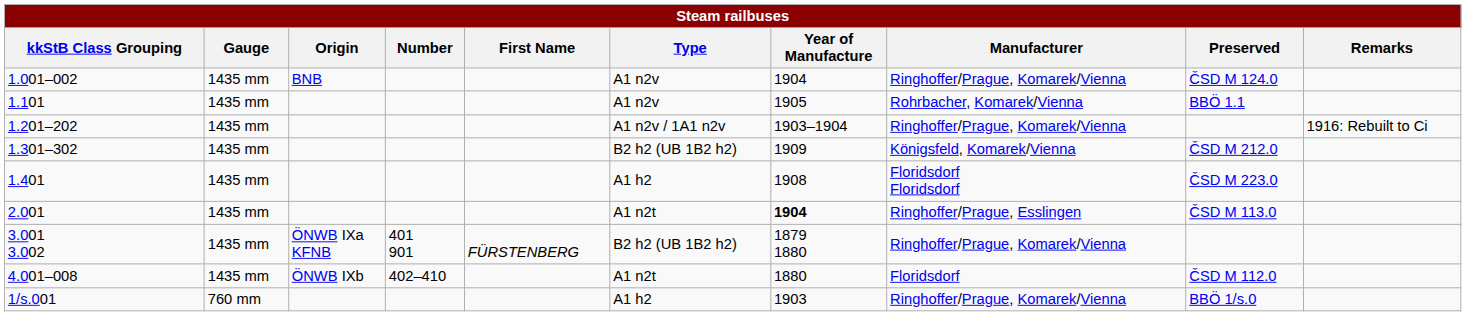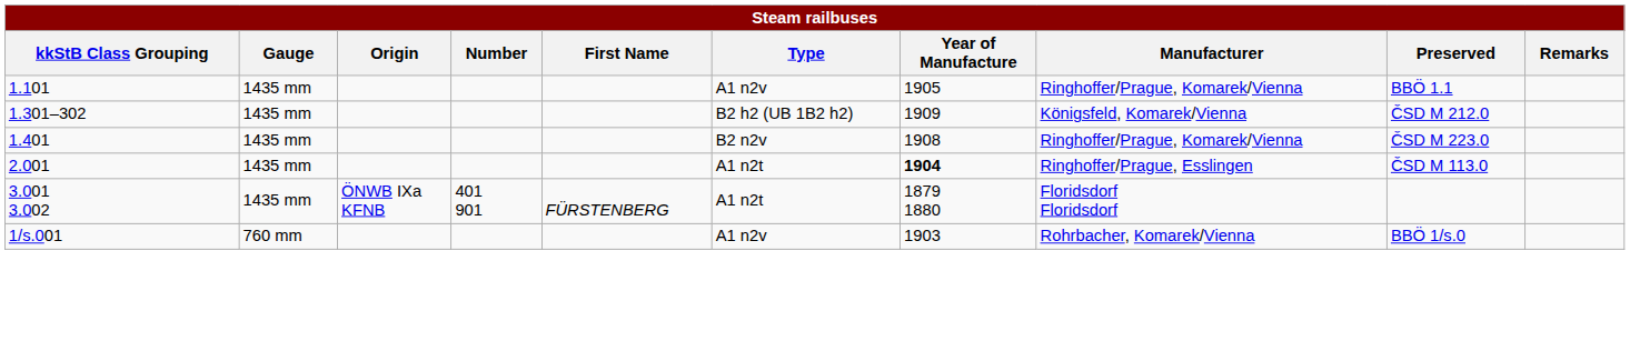 <table class="wikitable" style="width:100%;">
 <tr>
 <th colspan="10" style="color:white; background:darkred;">Steam railbuses</th>
 </tr>
 <tr>
 <th><a href='#'>kkStB Class</a> Grouping</th>
 <th>Gauge</th>
 <th>Origin</th>
 <th>Number</th>
 <th>First Name</th>
 <th><a href='#'>Type</a></th>
 <th>Year of<br>Manufacture</th>
 <th>Manufacturer</th>
 <th>Preserved</th>
 <th>Remarks</th>
 </tr>
 <tr>
-<td><a href='#'>1.0</a>01–002</td>
-<td>1435 mm</td>
-<td><a href='#'>BNB</a></td>
-<td></td>
-<td></td>
-<td>A1 n2v</td>
-<td>1904</td>
-<td><a href='#'>Ringhoffer</a>/<a href='#'>Prague</a>, <a href='#'>Komarek</a>/<a href='#'>Vienna</a></td>
-<td><a href='#'>ČSD M 124.0</a></td>
-<td></td>
-</tr>
-<tr>
 <td><a href='#'>1.1</a>01</td>
 <td>1435 mm</td>
 <td></td>
 <td></td>
 <td></td>
 <td>A1 n2v</td>
 <td>1905</td>
-<td><a href='#'>Rohrbacher</a>, <a href='#'>Komarek</a>/<a href='#'>Vienna</a></td>
+<td><a href='#'>Ringhoffer</a>/<a href='#'>Prague</a>, <a href='#'>Komarek</a>/<a href='#'>Vienna</a></td>
 <td><a href='#'>BBÖ 1.1</a></td>
 <td></td>
-</tr>
-<tr>
-<td><a href='#'>1.2</a>01–202</td>
-<td>1435 mm</td>
-<td></td>
-<td></td>
-<td></td>
-<td>A1 n2v / 1A1 n2v</td>
-<td>1903–1904</td>
-<td><a href='#'>Ringhoffer</a>/<a href='#'>Prague</a>, <a href='#'>Komarek</a>/<a href='#'>Vienna</a></td>
-<td></td>
-<td>1916: Rebuilt to Ci</td>
 </tr>
 <tr>
 <td><a href='#'>1.3</a>01–302</td>
 <td>1435 mm</td>
 <td></td>
 <td></td>
 <td></td>
 <td>B2 h2 (UB 1B2 h2)</td>
 <td>1909</td>
 <td><a href='#'>Königsfeld</a>, <a href='#'>Komarek</a>/<a href='#'>Vienna</a></td>
 <td><a href='#'>ČSD M 212.0</a></td>
 <td></td>
 </tr>
 <tr>
 <td><a href='#'>1.4</a>01</td>
 <td>1435 mm</td>
 <td></td>
 <td></td>
 <td></td>
-<td>A1 h2</td>
+<td>B2 n2v</td>
 <td>1908</td>
-<td><a href='#'>Floridsdorf</a><br><a href='#'>Floridsdorf</a></td>
+<td><a href='#'>Ringhoffer</a>/<a href='#'>Prague</a>, <a href='#'>Komarek</a>/<a href='#'>Vienna</a></td>
 <td><a href='#'>ČSD M 223.0</a></td>
 <td></td>
 </tr>
 <tr>
 <td><a href='#'>2.0</a>01</td>
 <td>1435 mm</td>
 <td></td>
 <td></td>
 <td></td>
 <td>A1 n2t</td>
 <td><strong>1904</strong></td>
 <td><a href='#'>Ringhoffer</a>/<a href='#'>Prague</a>, <a href='#'>Esslingen</a></td>
 <td><a href='#'>ČSD M 113.0</a></td>
 <td></td>
 </tr>
 <tr>
 <td><a href='#'>3.0</a>01<br><a href='#'>3.0</a>02</td>
 <td>1435 mm</td>
 <td><a href='#'>ÖNWB</a> IXa<br><a href='#'>KFNB</a></td>
 <td>401<br>901</td>
 <td> <br><em>FÜRSTENBERG</em></td>
-<td>B2 h2 (UB 1B2 h2)</td>
+<td>A1 n2t</td>
 <td>1879<br>1880</td>
-<td><a href='#'>Ringhoffer</a>/<a href='#'>Prague</a>, <a href='#'>Komarek</a>/<a href='#'>Vienna</a></td>
+<td><a href='#'>Floridsdorf</a><br><a href='#'>Floridsdorf</a></td>
 <td></td>
-<td></td>
-</tr>
-<tr>
-<td><a href='#'>4.0</a>01–008</td>
-<td>1435 mm</td>
-<td><a href='#'>ÖNWB</a> IXb</td>
-<td>402–410</td>
-<td></td>
-<td>A1 n2t</td>
-<td>1880</td>
-<td><a href='#'>Floridsdorf</a></td>
-<td><a href='#'>ČSD M 112.0</a></td>
 <td></td>
 </tr>
 <tr>
 <td><a href='#'>1/s.0</a>01</td>
 <td>760 mm</td>
 <td></td>
 <td></td>
 <td></td>
-<td>A1 h2</td>
+<td>A1 n2v</td>
 <td>1903</td>
-<td><a href='#'>Ringhoffer</a>/<a href='#'>Prague</a>, <a href='#'>Komarek</a>/<a href='#'>Vienna</a></td>
+<td><a href='#'>Rohrbacher</a>, <a href='#'>Komarek</a>/<a href='#'>Vienna</a></td>
 <td><a href='#'>BBÖ 1/s.0</a></td>
 <td></td>
 </tr>
 </table>
